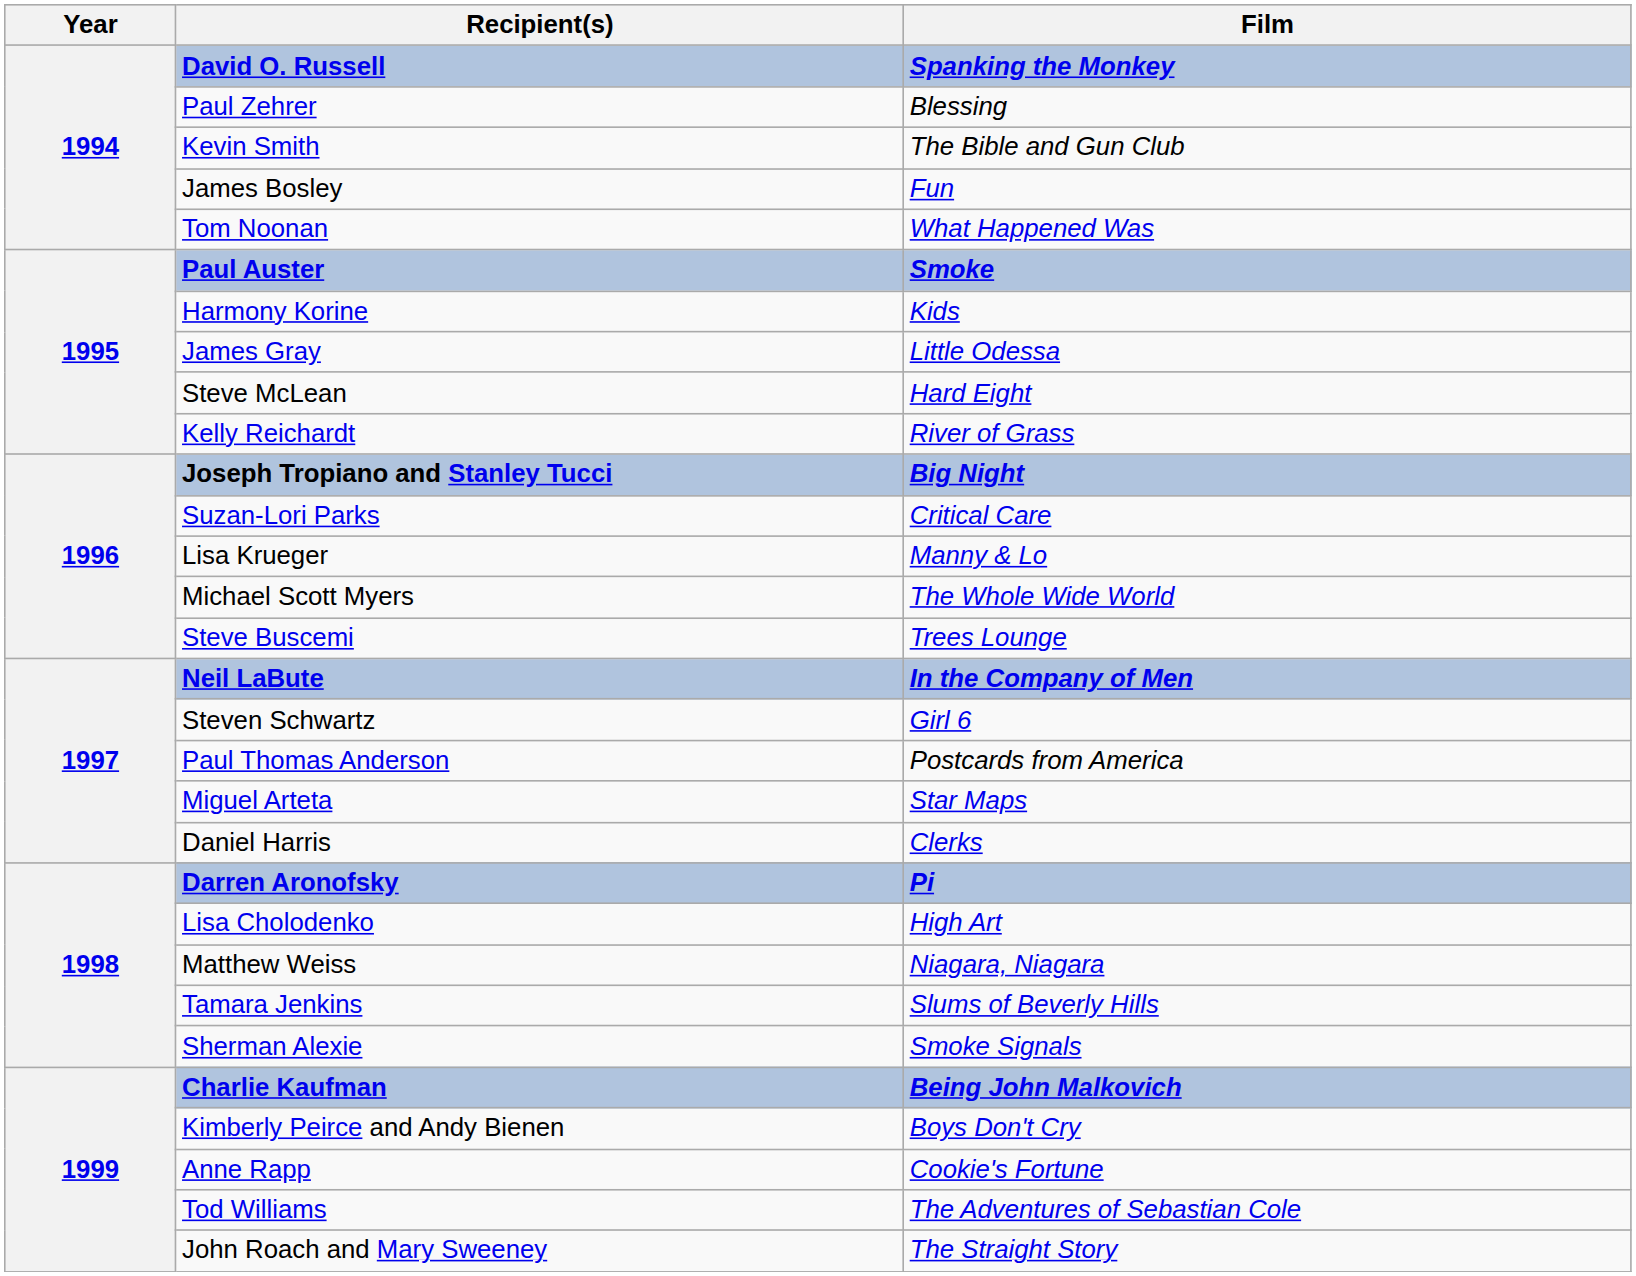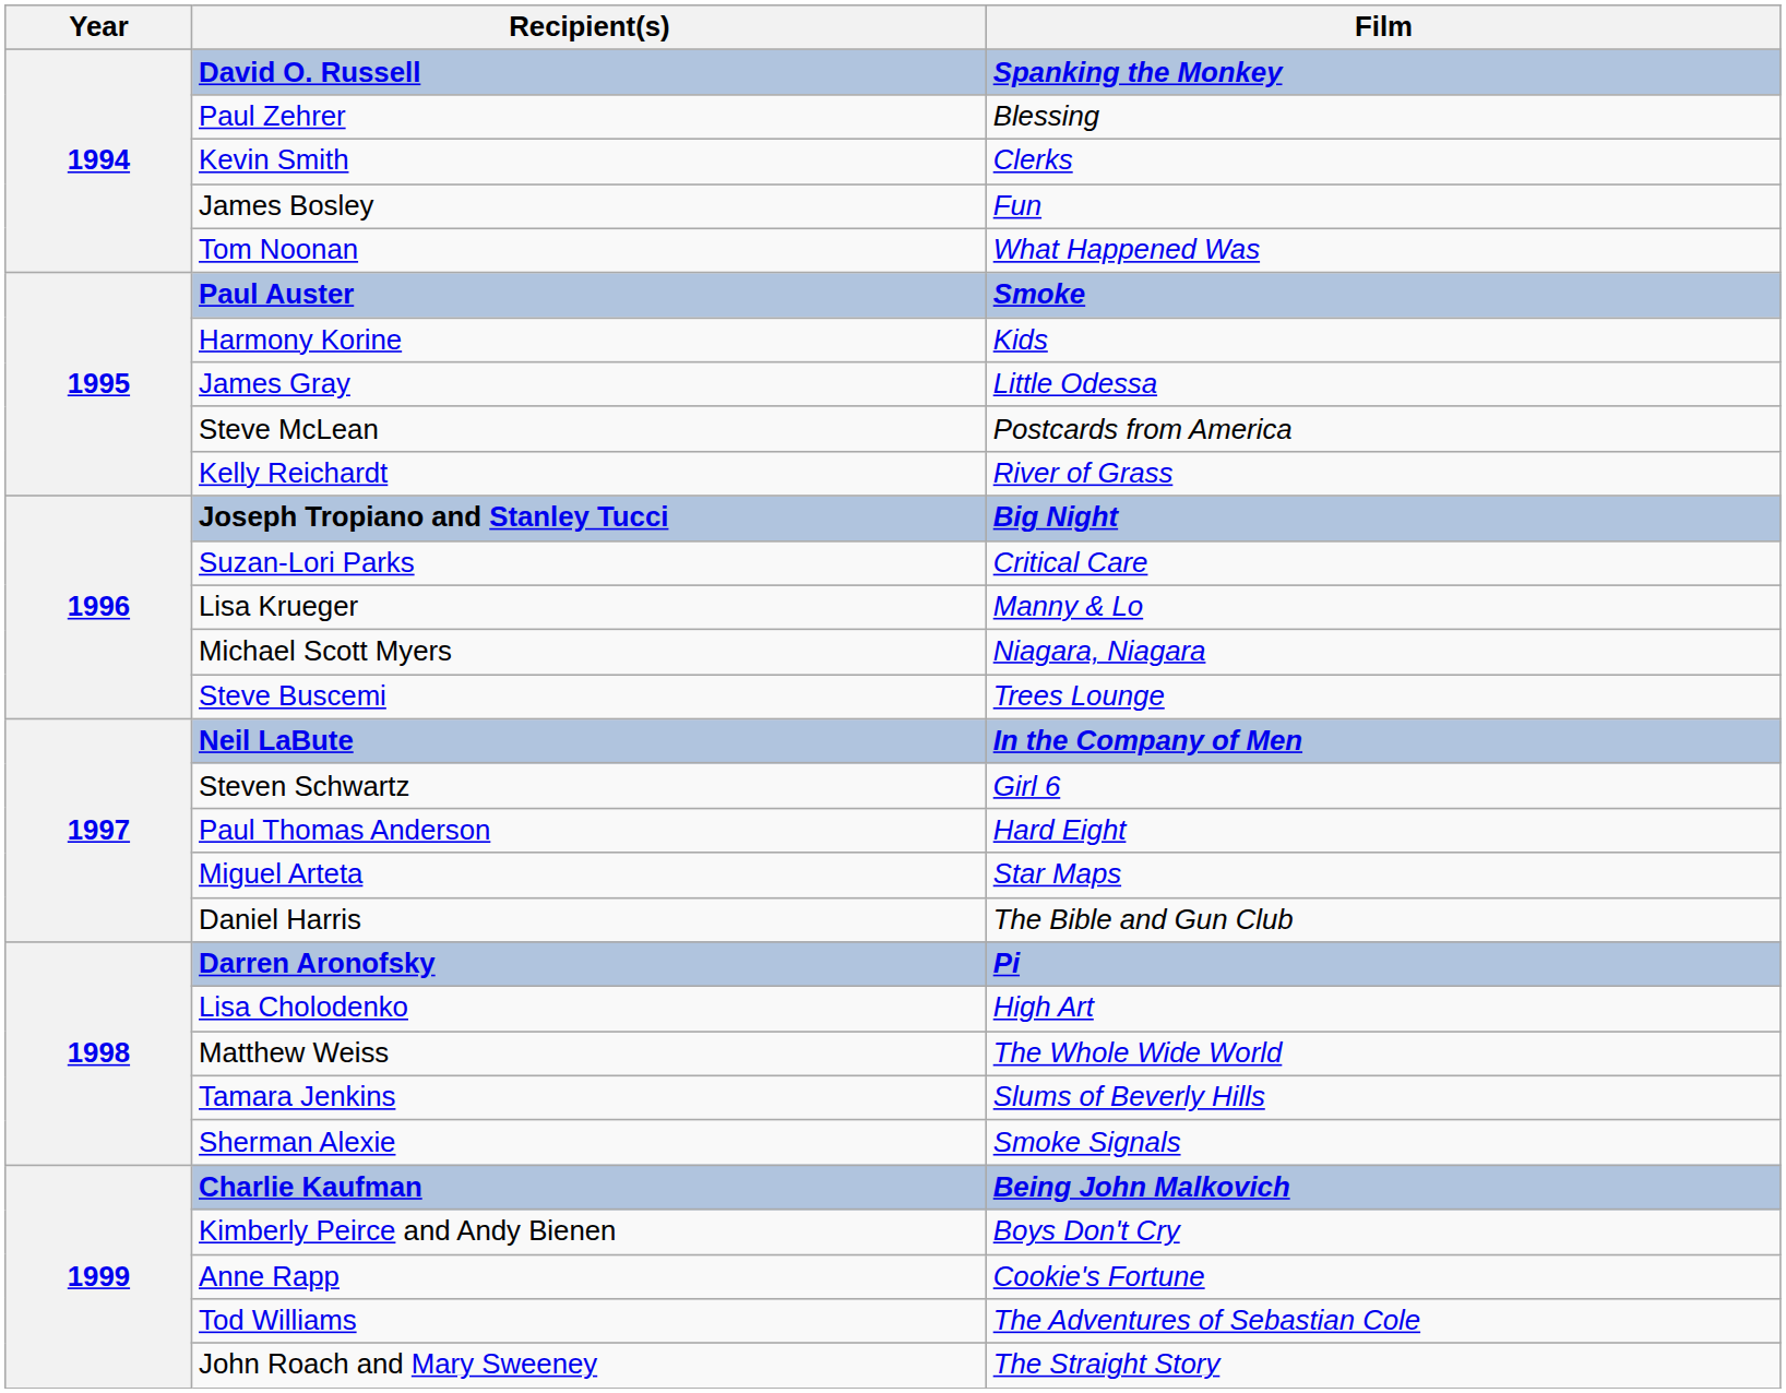 <table class="wikitable" width="80%" cellpadding="5">
 <tr>
 <th width="100">Year</th>
 <th width="450">Recipient(s)</th>
 <th width="450">Film</th>
 </tr>
 <tr>
 <th rowspan="5" style="text-align:center;"><a href='#'>1994</a><br></th>
 <td style="background:#B0C4DE"><strong><a href='#'>David O. Russell</a></strong></td>
 <td style="background:#B0C4DE"><strong><em><a href='#'>Spanking the Monkey</a></em></strong></td>
 </tr>
 <tr>
 <td><a href='#'>Paul Zehrer</a></td>
 <td><em>Blessing</em></td>
 </tr>
 <tr>
 <td><a href='#'>Kevin Smith</a></td>
-<td><em>The Bible and Gun Club</em></td>
+<td><em><a href='#'>Clerks</a></em></td>
 </tr>
 <tr>
 <td>James Bosley</td>
 <td><em><a href='#'>Fun</a></em></td>
 </tr>
 <tr>
 <td><a href='#'>Tom Noonan</a></td>
 <td><em><a href='#'>What Happened Was</a></em></td>
 </tr>
 <tr>
 <th rowspan="5" style="text-align:center;"><a href='#'>1995</a></th>
 <td style="background:#B0C4DE"><strong><a href='#'>Paul Auster</a></strong></td>
 <td style="background:#B0C4DE"><strong><em><a href='#'>Smoke</a></em></strong></td>
 </tr>
 <tr>
 <td><a href='#'>Harmony Korine</a></td>
 <td><em><a href='#'>Kids</a></em></td>
 </tr>
 <tr>
 <td><a href='#'>James Gray</a></td>
 <td><em><a href='#'>Little Odessa</a></em></td>
 </tr>
 <tr>
 <td>Steve McLean</td>
-<td><em><a href='#'>Hard Eight</a></em></td>
+<td><em>Postcards from America</em></td>
 </tr>
 <tr>
 <td><a href='#'>Kelly Reichardt</a></td>
 <td><em><a href='#'>River of Grass</a></em></td>
 </tr>
 <tr>
 <th rowspan="5" style="text-align:center;"><a href='#'>1996</a><br></th>
 <td style="background:#B0C4DE"><strong>Joseph Tropiano and <a href='#'>Stanley Tucci</a></strong></td>
 <td style="background:#B0C4DE"><strong><em><a href='#'>Big Night</a></em></strong></td>
 </tr>
 <tr>
 <td><a href='#'>Suzan-Lori Parks</a></td>
 <td><em><a href='#'>Critical Care</a></em></td>
 </tr>
 <tr>
 <td>Lisa Krueger</td>
 <td><em><a href='#'>Manny & Lo</a></em></td>
 </tr>
 <tr>
 <td>Michael Scott Myers</td>
-<td><em><a href='#'>The Whole Wide World</a></em></td>
+<td><em><a href='#'>Niagara, Niagara</a></em></td>
 </tr>
 <tr>
 <td><a href='#'>Steve Buscemi</a></td>
 <td><em><a href='#'>Trees Lounge</a></em></td>
 </tr>
 <tr>
 <th rowspan="5" style="text-align:center;"><a href='#'>1997</a></th>
 <td style="background:#B0C4DE"><strong><a href='#'>Neil LaBute</a></strong></td>
 <td style="background:#B0C4DE"><strong><em><a href='#'>In the Company of Men</a></em></strong></td>
 </tr>
 <tr>
 <td>Steven Schwartz</td>
 <td><em><a href='#'>Girl 6</a></em></td>
 </tr>
 <tr>
 <td><a href='#'>Paul Thomas Anderson</a></td>
-<td><em>Postcards from America</em></td>
+<td><em><a href='#'>Hard Eight</a></em></td>
 </tr>
 <tr>
 <td><a href='#'>Miguel Arteta</a></td>
 <td><em><a href='#'>Star Maps</a></em></td>
 </tr>
 <tr>
 <td>Daniel Harris</td>
-<td><em><a href='#'>Clerks</a></em></td>
+<td><em>The Bible and Gun Club</em></td>
 </tr>
 <tr>
 <th rowspan="5" style="text-align:center;"><a href='#'>1998</a></th>
 <td style="background:#B0C4DE"><strong><a href='#'>Darren Aronofsky</a></strong></td>
 <td style="background:#B0C4DE"><strong><em><a href='#'>Pi</a></em></strong></td>
 </tr>
 <tr>
 <td><a href='#'>Lisa Cholodenko</a></td>
 <td><em><a href='#'>High Art</a></em></td>
 </tr>
 <tr>
 <td>Matthew Weiss</td>
-<td><em><a href='#'>Niagara, Niagara</a></em></td>
+<td><em><a href='#'>The Whole Wide World</a></em></td>
 </tr>
 <tr>
 <td><a href='#'>Tamara Jenkins</a></td>
 <td><em><a href='#'>Slums of Beverly Hills</a></em></td>
 </tr>
 <tr>
 <td><a href='#'>Sherman Alexie</a></td>
 <td><em><a href='#'>Smoke Signals</a></em></td>
 </tr>
 <tr>
 <th rowspan="5" style="text-align:center;"><a href='#'>1999</a><br></th>
 <td style="background:#B0C4DE"><strong><a href='#'>Charlie Kaufman</a></strong></td>
 <td style="background:#B0C4DE"><strong><em><a href='#'>Being John Malkovich</a></em></strong></td>
 </tr>
 <tr>
 <td><a href='#'>Kimberly Peirce</a> and Andy Bienen</td>
 <td><em><a href='#'>Boys Don't Cry</a></em></td>
 </tr>
 <tr>
 <td><a href='#'>Anne Rapp</a></td>
 <td><em><a href='#'>Cookie's Fortune</a></em></td>
 </tr>
 <tr>
 <td><a href='#'>Tod Williams</a></td>
 <td><em><a href='#'>The Adventures of Sebastian Cole</a></em></td>
 </tr>
 <tr>
 <td>John Roach and <a href='#'>Mary Sweeney</a></td>
 <td><em><a href='#'>The Straight Story</a></em></td>
 </tr>
 </table>
